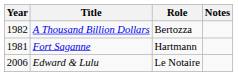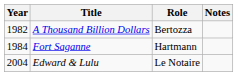 <table class="wikitable">
 <tr>
 <th>Year</th>
 <th>Title</th>
 <th>Role</th>
 <th>Notes</th>
 </tr>
 <tr>
 <td>1982</td>
 <td><em><a href='#'>A Thousand Billion Dollars</a></em></td>
 <td>Bertozza</td>
 <td></td>
 </tr>
 <tr>
-<td>1981</td>
+<td>1984</td>
 <td><em><a href='#'>Fort Saganne</a></em></td>
 <td>Hartmann</td>
 <td></td>
 </tr>
 <tr>
-<td>2006</td>
+<td>2004</td>
 <td><em>Edward & Lulu</em></td>
 <td>Le Notaire</td>
 <td></td>
 </tr>
 </table>
